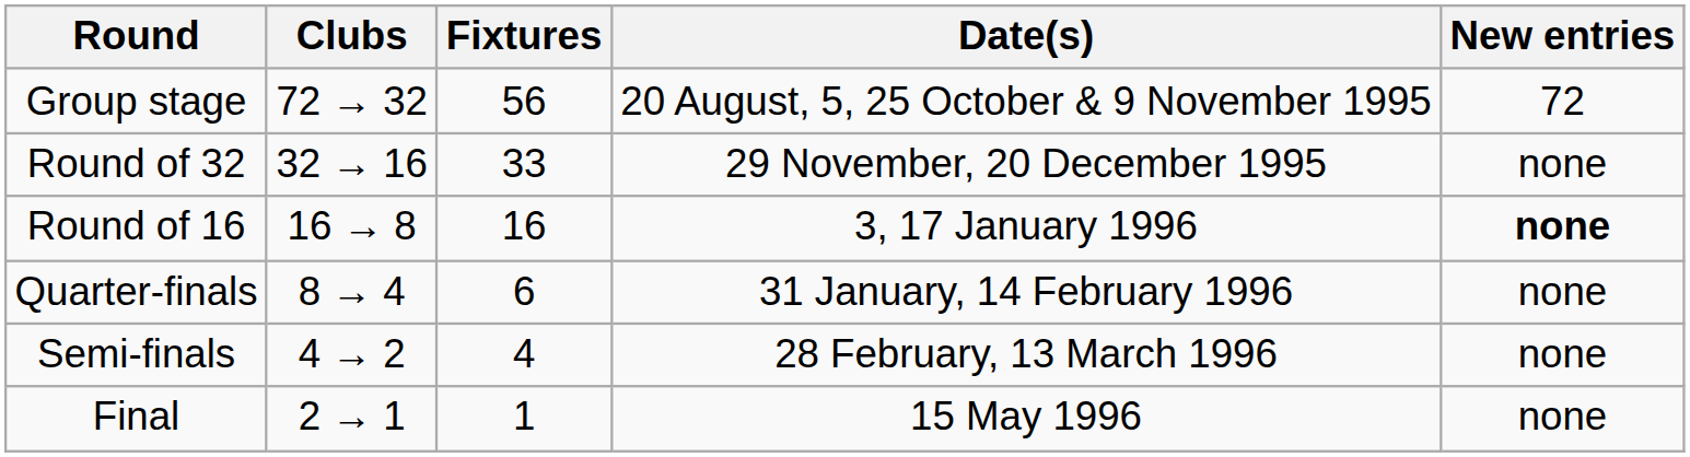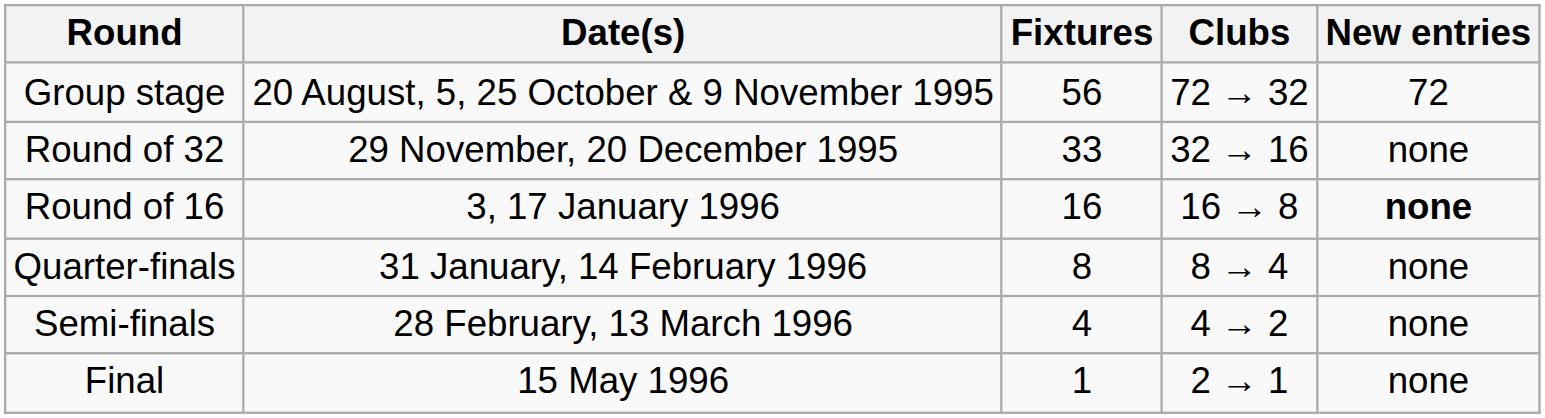 <table class="wikitable" style="text-align:center">
 <tr>
 <th>Round</th>
+<th>Date(s)</th>
+<th>Fixtures</th>
 <th>Clubs</th>
-<th>Fixtures</th>
-<th>Date(s)</th>
 <th>New entries</th>
 </tr>
 <tr>
 <td>Group stage</td>
+<td>20 August, 5, 25 October & 9 November 1995</td>
+<td>56</td>
 <td>72 → 32</td>
-<td>56</td>
-<td>20 August, 5, 25 October & 9 November 1995</td>
 <td>72</td>
 </tr>
 <tr>
 <td>Round of 32</td>
+<td>29 November, 20 December 1995</td>
+<td>33</td>
 <td>32 → 16</td>
-<td>33</td>
-<td>29 November, 20 December 1995</td>
 <td>none</td>
 </tr>
 <tr>
 <td>Round of 16</td>
+<td>3, 17 January 1996</td>
+<td>16</td>
 <td>16 → 8</td>
-<td>16</td>
-<td>3, 17 January 1996</td>
 <td><strong>none</strong></td>
 </tr>
 <tr>
 <td>Quarter-finals</td>
+<td>31 January, 14 February 1996</td>
+<td>8</td>
 <td>8 → 4</td>
-<td>6</td>
-<td>31 January, 14 February 1996</td>
 <td>none</td>
 </tr>
 <tr>
 <td>Semi-finals</td>
+<td>28 February, 13 March 1996</td>
+<td>4</td>
 <td>4 → 2</td>
-<td>4</td>
-<td>28 February, 13 March 1996</td>
 <td>none</td>
 </tr>
 <tr>
 <td>Final</td>
+<td>15 May 1996</td>
+<td>1</td>
 <td>2 → 1</td>
-<td>1</td>
-<td>15 May 1996</td>
 <td>none</td>
 </tr>
 </table>
